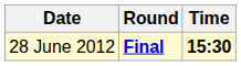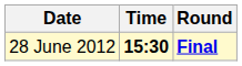 <table class="wikitable">
 <tr>
 <th>Date</th>
+<th>Time</th>
 <th>Round</th>
-<th>Time</th>
 </tr>
 <tr style=background:lemonchiffon>
 <td>28 June 2012</td>
+<td><strong>15:30</strong></td>
 <td><strong><a href='#'>Final</a></strong></td>
-<td><strong>15:30</strong></td>
 </tr>
 </table>
